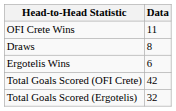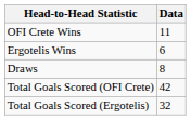 <table class="wikitable">
 <tr>
 <th>Head-to-Head Statistic</th>
 <th>Data</th>
 </tr>
 <tr>
 <td>OFI Crete Wins</td>
 <td>11</td>
 </tr>
 <tr>
+<td>Ergotelis Wins</td>
+<td>6</td>
+</tr>
+<tr>
 <td>Draws</td>
 <td>8</td>
-</tr>
-<tr>
-<td>Ergotelis Wins</td>
-<td>6</td>
 </tr>
 <tr>
 <td>Total Goals Scored (OFI Crete)</td>
 <td>42</td>
 </tr>
 <tr>
 <td>Total Goals Scored (Ergotelis)</td>
 <td>32</td>
 </tr>
 </table>
